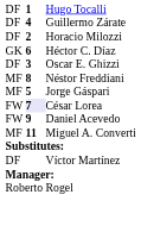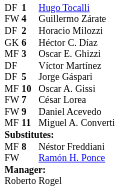 <table cellspacing="0" cellpadding="0" style="font-size:90%; margin:0.2em auto;">
 <tr>
 <th width="25"></th>
 <th width="25"></th>
 </tr>
 <tr>
 <td>DF</td>
 <td><strong>1</strong></td>
 <td> <a href='#'>Hugo Tocalli</a></td>
 </tr>
 <tr>
-<td>DF</td>
+<td>FW</td>
 <td><strong>4</strong></td>
 <td> Guillermo Zárate</td>
 </tr>
 <tr>
 <td>DF</td>
 <td><strong>2</strong></td>
 <td> Horacio Milozzi</td>
 </tr>
 <tr>
 <td>GK</td>
 <td><strong>6</strong></td>
 <td> Héctor C. Díaz</td>
 </tr>
 <tr>
-<td>DF</td>
+<td>MF</td>
 <td><strong>3</strong></td>
 <td> Oscar E. Ghizzi</td>
 </tr>
 <tr>
-<td>MF</td>
-<td><strong>8</strong></td>
-<td> Néstor Freddiani</td>
+<td>DF</td>
+<td></td>
+<td> Víctor Martínez</td>
 <td></td>
 <td></td>
 </tr>
 <tr>
-<td>MF</td>
+<td>DF</td>
 <td><strong>5</strong></td>
 <td> Jorge Gáspari</td>
 </tr>
 <tr>
+<td>MF</td>
+<td><strong>10</strong></td>
+<td> Oscar A. Gissi</td>
+<td></td>
+<td></td>
+</tr>
+<tr>
 <td>FW</td>
-<td style="background: lavender;"><strong>7</strong></td>
+<td><strong>7</strong></td>
 <td> César Lorea</td>
 </tr>
 <tr>
 <td>FW</td>
 <td><strong>9</strong></td>
 <td> Daniel Acevedo</td>
 </tr>
 <tr>
 <td>MF</td>
 <td><strong>11</strong></td>
 <td> Miguel A. Converti</td>
 </tr>
 <tr>
 <td colspan=3><strong>Substitutes:</strong></td>
 </tr>
 <tr>
-<td>DF</td>
+<td>MF</td>
+<td><strong>8</strong></td>
+<td> Néstor Freddiani</td>
 <td></td>
-<td> Víctor Martínez</td>
+<td></td>
+</tr>
+<tr>
+<td>FW</td>
+<td></td>
+<td> <a href='#'>Ramón H. Ponce</a></td>
 <td></td>
 <td></td>
 </tr>
 <tr>
 <td colspan=3><strong>Manager:</strong></td>
 </tr>
 <tr>
 <td colspan=4> Roberto Rogel</td>
 </tr>
 </table>
